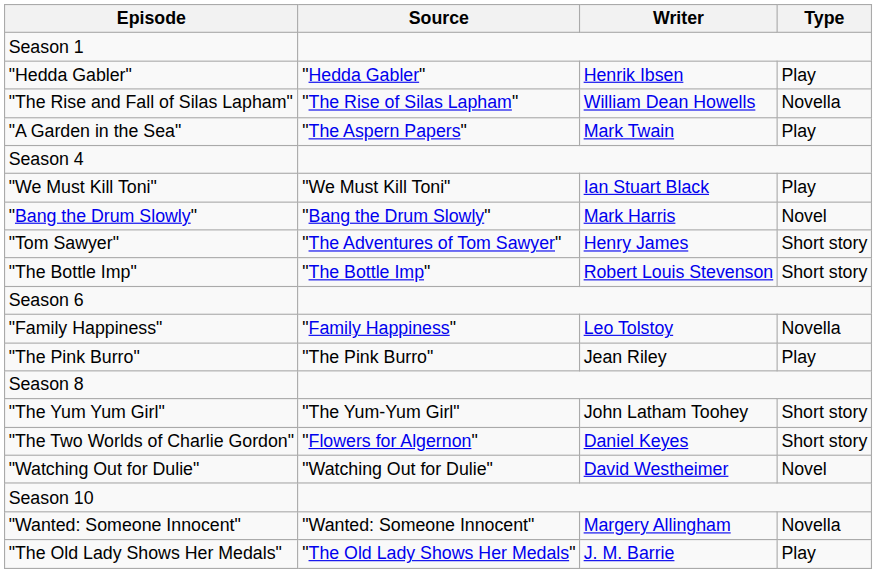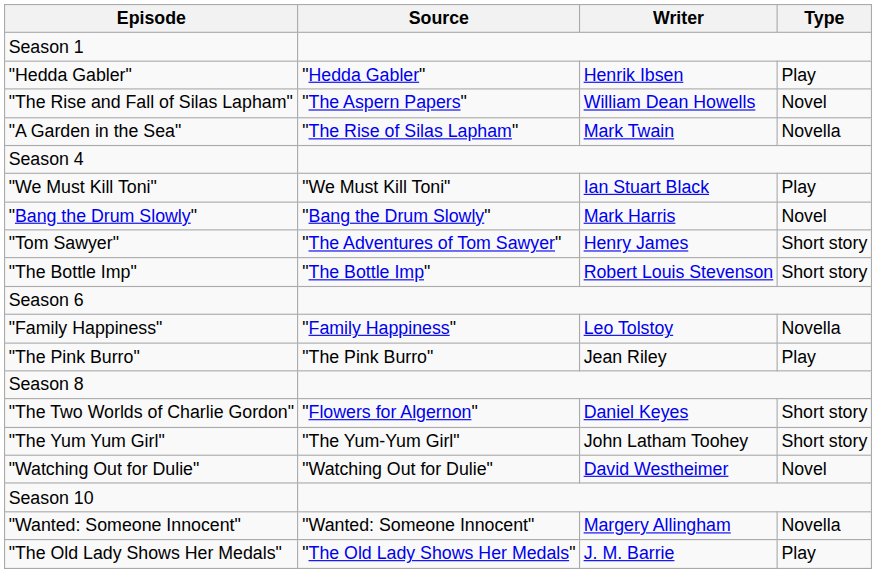 <table class="wikitable">
 <tr>
 <th>Episode</th>
 <th>Source</th>
 <th>Writer</th>
 <th>Type</th>
 </tr>
 <tr>
 <td>Season 1</td>
 </tr>
 <tr>
 <td>"Hedda Gabler"</td>
 <td>"<a href='#'>Hedda Gabler</a>"</td>
 <td><a href='#'>Henrik Ibsen</a></td>
 <td>Play</td>
 </tr>
 <tr>
 <td>"The Rise and Fall of Silas Lapham"</td>
-<td>"<a href='#'>The Rise of Silas Lapham</a>"</td>
+<td>"<a href='#'>The Aspern Papers</a>"</td>
 <td><a href='#'>William Dean Howells</a></td>
-<td>Novella</td>
+<td>Novel</td>
 </tr>
 <tr>
 <td>"A Garden in the Sea"</td>
-<td>"<a href='#'>The Aspern Papers</a>"</td>
+<td>"<a href='#'>The Rise of Silas Lapham</a>"</td>
 <td><a href='#'>Mark Twain</a></td>
-<td>Play</td>
+<td>Novella</td>
 </tr>
 <tr>
 <td>Season 4</td>
 </tr>
 <tr>
 <td>"We Must Kill Toni"</td>
 <td>"We Must Kill Toni"</td>
 <td><a href='#'>Ian Stuart Black</a></td>
 <td>Play</td>
 </tr>
 <tr>
 <td>"<a href='#'>Bang the Drum Slowly</a>"</td>
 <td>"<a href='#'>Bang the Drum Slowly</a>"</td>
 <td><a href='#'>Mark Harris</a></td>
 <td>Novel</td>
 </tr>
 <tr>
 <td>"Tom Sawyer"</td>
 <td>"<a href='#'>The Adventures of Tom Sawyer</a>"</td>
 <td><a href='#'>Henry James</a></td>
 <td>Short story</td>
 </tr>
 <tr>
 <td>"The Bottle Imp"</td>
 <td>"<a href='#'>The Bottle Imp</a>"</td>
 <td><a href='#'>Robert Louis Stevenson</a></td>
 <td>Short story</td>
 </tr>
 <tr>
 <td>Season 6</td>
 </tr>
 <tr>
 <td>"Family Happiness"</td>
 <td>"<a href='#'>Family Happiness</a>"</td>
 <td><a href='#'>Leo Tolstoy</a></td>
 <td>Novella</td>
 </tr>
 <tr>
 <td>"The Pink Burro"</td>
 <td>"The Pink Burro"</td>
 <td>Jean Riley</td>
 <td>Play</td>
 </tr>
 <tr>
 <td>Season 8</td>
 </tr>
 <tr>
+<td>"The Two Worlds of Charlie Gordon"</td>
+<td>"<a href='#'>Flowers for Algernon</a>"</td>
+<td><a href='#'>Daniel Keyes</a></td>
+<td>Short story</td>
+</tr>
+<tr>
 <td>"The Yum Yum Girl"</td>
 <td>"The Yum-Yum Girl"</td>
 <td>John Latham Toohey</td>
-<td>Short story</td>
-</tr>
-<tr>
-<td>"The Two Worlds of Charlie Gordon"</td>
-<td>"<a href='#'>Flowers for Algernon</a>"</td>
-<td><a href='#'>Daniel Keyes</a></td>
 <td>Short story</td>
 </tr>
 <tr>
 <td>"Watching Out for Dulie"</td>
 <td>"Watching Out for Dulie"</td>
 <td><a href='#'>David Westheimer</a></td>
 <td>Novel</td>
 </tr>
 <tr>
 <td>Season 10</td>
 </tr>
 <tr>
 <td>"Wanted: Someone Innocent"</td>
 <td>"Wanted: Someone Innocent"</td>
 <td><a href='#'>Margery Allingham</a></td>
 <td>Novella</td>
 </tr>
 <tr>
 <td>"The Old Lady Shows Her Medals"</td>
 <td>"<a href='#'>The Old Lady Shows Her Medals</a>"</td>
 <td><a href='#'>J. M. Barrie</a></td>
 <td>Play</td>
 </tr>
 </table>
